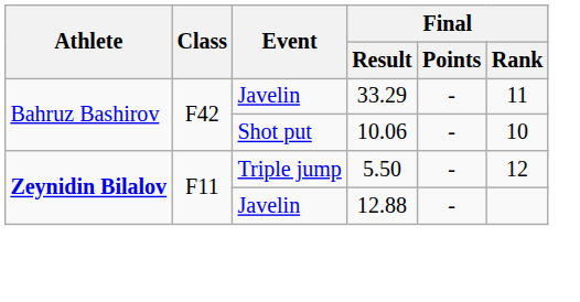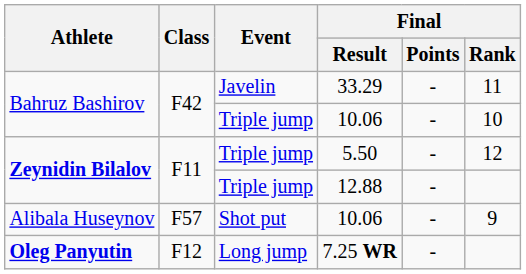 <table class=wikitable style="font-size:90%">
 <tr>
 <th rowspan="2">Athlete</th>
 <th rowspan="2">Class</th>
 <th rowspan="2">Event</th>
 <th colspan="3">Final</th>
 </tr>
 <tr>
 <th>Result</th>
 <th>Points</th>
 <th>Rank</th>
 </tr>
 <tr>
 <td rowspan="2"><a href='#'>Bahruz Bashirov</a></td>
 <td rowspan="2" style="text-align:center;">F42</td>
 <td><a href='#'>Javelin</a></td>
 <td style="text-align:center;">33.29</td>
 <td style="text-align:center;">-</td>
 <td style="text-align:center;">11</td>
 </tr>
 <tr>
-<td><a href='#'>Shot put</a></td>
+<td><a href='#'>Triple jump</a></td>
 <td style="text-align:center;">10.06</td>
 <td style="text-align:center;">-</td>
 <td style="text-align:center;">10</td>
 </tr>
 <tr>
 <td rowspan="2"><strong><a href='#'>Zeynidin Bilalov</a></strong></td>
 <td rowspan="2" style="text-align:center;">F11</td>
 <td><a href='#'>Triple jump</a></td>
 <td style="text-align:center;">5.50</td>
 <td style="text-align:center;">-</td>
 <td style="text-align:center;">12</td>
 </tr>
 <tr>
-<td><a href='#'>Javelin</a></td>
+<td><a href='#'>Triple jump</a></td>
 <td style="text-align:center;">12.88</td>
 <td style="text-align:center;">-</td>
 <td style="text-align:center;"></td>
 </tr>
+<tr>
+<td><a href='#'>Alibala Huseynov</a></td>
+<td style="text-align:center;">F57</td>
+<td><a href='#'>Shot put</a></td>
+<td style="text-align:center;">10.06</td>
+<td style="text-align:center;">-</td>
+<td style="text-align:center;">9</td>
+</tr>
+<tr>
+<td><strong><a href='#'>Oleg Panyutin</a></strong></td>
+<td style="text-align:center;">F12</td>
+<td><a href='#'>Long jump</a></td>
+<td style="text-align:center;">7.25 <strong>WR</strong></td>
+<td style="text-align:center;">-</td>
+<td style="text-align:center;"></td>
+</tr>
 </table>
